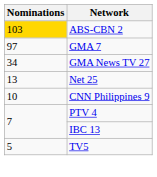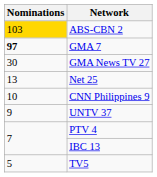 <table class="wikitable sortable">
 <tr>
 <th scope="col" style="width:55px;">Nominations</th>
 <th scope="col" style="text-align:center;">Network</th>
 </tr>
 <tr>
 <td style="background: gold;">103</td>
 <td><a href='#'>ABS-CBN 2</a></td>
 </tr>
 <tr>
-<td>97</td>
+<td><strong>97</strong></td>
 <td><a href='#'>GMA 7</a></td>
 </tr>
 <tr>
-<td>34</td>
+<td>30</td>
 <td><a href='#'>GMA News TV 27</a></td>
 </tr>
 <tr>
 <td>13</td>
 <td><a href='#'>Net 25</a></td>
 </tr>
 <tr>
 <td>10</td>
 <td><a href='#'>CNN Philippines 9</a></td>
+</tr>
+<tr>
+<td>9</td>
+<td><a href='#'>UNTV 37</a></td>
 </tr>
 <tr>
 <td rowspan=2>7</td>
 <td><a href='#'>PTV 4</a></td>
 </tr>
 <tr>
 <td><a href='#'>IBC 13</a></td>
 </tr>
 <tr>
 <td>5</td>
 <td><a href='#'>TV5</a></td>
 </tr>
 </table>
